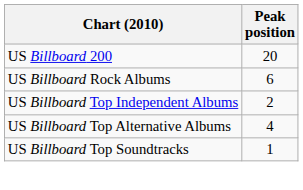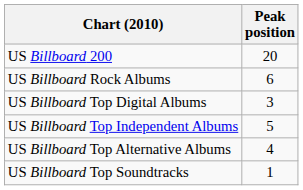 <table class="wikitable">
 <tr>
 <th>Chart (2010)</th>
 <th>Peak<br>position</th>
 </tr>
 <tr>
 <td>US <a href='#'><em>Billboard</em> 200</a></td>
 <td style="text-align:center;">20</td>
 </tr>
 <tr>
 <td>US <em>Billboard</em> Rock Albums</td>
 <td style="text-align:center;">6</td>
 </tr>
 <tr>
+<td>US <em>Billboard</em> Top Digital Albums</td>
+<td style="text-align:center;">3</td>
+</tr>
+<tr>
 <td>US <em>Billboard</em> <a href='#'>Top Independent Albums</a></td>
-<td style="text-align:center;">2</td>
+<td style="text-align:center;">5</td>
 </tr>
 <tr>
 <td>US <em>Billboard</em> Top Alternative Albums</td>
 <td style="text-align:center;">4</td>
 </tr>
 <tr>
 <td>US <em>Billboard</em> Top Soundtracks</td>
 <td style="text-align:center;">1</td>
 </tr>
 </table>
